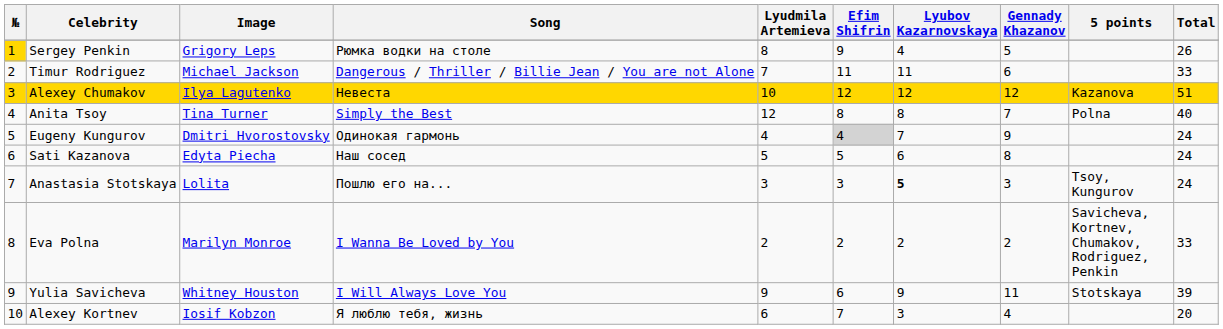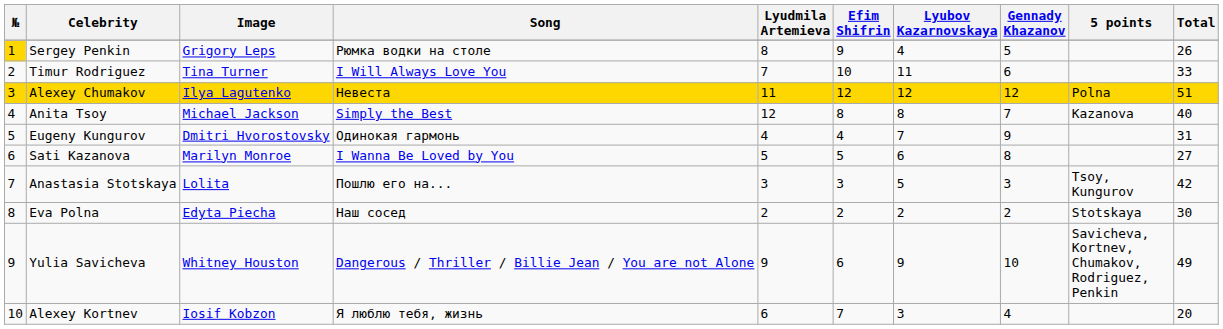 <table class="wikitable sortable">
 <tr>
 <th>№</th>
 <th>Celebrity</th>
 <th>Image</th>
 <th>Song</th>
 <th width=20>Lyudmila Artemieva</th>
 <th width=20><a href='#'>Efim Shifrin</a></th>
 <th width=20><a href='#'>Lyubov Kazarnovskaya</a></th>
 <th width=20><a href='#'>Gennady Khazanov</a></th>
 <th width=100>5 points</th>
 <th>Total</th>
 </tr>
 <tr>
 </tr>
 <tr>
 <td style="background: gold;">1</td>
 <td>Sergey Penkin</td>
 <td><a href='#'>Grigory Leps</a></td>
 <td>Рюмка водки на столе</td>
 <td>8</td>
 <td>9</td>
 <td>4</td>
 <td>5</td>
 <td></td>
 <td>26</td>
 </tr>
 <tr>
 <td>2</td>
 <td>Timur Rodriguez</td>
-<td><a href='#'>Michael Jackson</a></td>
-<td><a href='#'>Dangerous</a> / <a href='#'>Thriller</a> / <a href='#'>Billie Jean</a> / <a href='#'>You are not Alone</a></td>
+<td><a href='#'>Tina Turner</a></td>
+<td><a href='#'>I Will Always Love You</a></td>
 <td>7</td>
-<td>11</td>
+<td>10</td>
 <td>11</td>
 <td>6</td>
 <td></td>
 <td>33</td>
 </tr>
 <tr style="background: gold">
 <td>3</td>
 <td>Alexey Chumakov</td>
 <td><a href='#'>Ilya Lagutenko</a></td>
 <td>Невеста</td>
-<td>10</td>
+<td>11</td>
 <td>12</td>
 <td>12</td>
 <td>12</td>
-<td>Kazanova</td>
+<td>Polna</td>
 <td>51</td>
 </tr>
 <tr>
 <td>4</td>
 <td>Anita Tsoy</td>
-<td><a href='#'>Tina Turner</a></td>
+<td><a href='#'>Michael Jackson</a></td>
 <td><a href='#'>Simply the Best</a></td>
 <td>12</td>
 <td>8</td>
 <td>8</td>
 <td>7</td>
-<td>Polna</td>
+<td>Kazanova</td>
 <td>40</td>
 </tr>
 <tr>
 <td>5</td>
 <td>Eugeny Kungurov</td>
 <td><a href='#'>Dmitri Hvorostovsky</a></td>
 <td>Одинокая гармонь</td>
 <td>4</td>
-<td style="background: lightgrey;">4</td>
+<td>4</td>
 <td>7</td>
 <td>9</td>
 <td></td>
-<td>24</td>
+<td>31</td>
 </tr>
 <tr>
 <td>6</td>
 <td>Sati Kazanova</td>
-<td><a href='#'>Edyta Piecha</a></td>
-<td>Наш сосед</td>
+<td><a href='#'>Marilyn Monroe</a></td>
+<td><a href='#'>I Wanna Be Loved by You</a></td>
 <td>5</td>
 <td>5</td>
 <td>6</td>
 <td>8</td>
 <td></td>
-<td>24</td>
+<td>27</td>
 </tr>
 <tr>
 <td>7</td>
 <td>Anastasia Stotskaya</td>
 <td><a href='#'>Lolita</a></td>
 <td>Пошлю его на...</td>
 <td>3</td>
 <td>3</td>
-<td><strong>5</strong></td>
+<td>5</td>
 <td>3</td>
 <td>Tsoy, Kungurov</td>
-<td>24</td>
+<td>42</td>
 </tr>
 <tr>
 <td>8</td>
 <td>Eva Polna</td>
-<td><a href='#'>Marilyn Monroe</a></td>
-<td><a href='#'>I Wanna Be Loved by You</a></td>
+<td><a href='#'>Edyta Piecha</a></td>
+<td>Наш сосед</td>
 <td>2</td>
 <td>2</td>
 <td>2</td>
 <td>2</td>
-<td>Savicheva, Kortnev, Chumakov, Rodriguez, Penkin</td>
-<td>33</td>
+<td>Stotskaya</td>
+<td>30</td>
 </tr>
 <tr>
 <td>9</td>
 <td>Yulia Savicheva</td>
 <td><a href='#'>Whitney Houston</a></td>
-<td><a href='#'>I Will Always Love You</a></td>
+<td><a href='#'>Dangerous</a> / <a href='#'>Thriller</a> / <a href='#'>Billie Jean</a> / <a href='#'>You are not Alone</a></td>
 <td>9</td>
 <td>6</td>
 <td>9</td>
-<td>11</td>
-<td>Stotskaya</td>
-<td>39</td>
+<td>10</td>
+<td>Savicheva, Kortnev, Chumakov, Rodriguez, Penkin</td>
+<td>49</td>
 </tr>
 <tr>
 <td>10</td>
 <td>Alexey Kortnev</td>
 <td><a href='#'>Iosif Kobzon</a></td>
 <td>Я люблю тебя, жизнь</td>
 <td>6</td>
 <td>7</td>
 <td>3</td>
 <td>4</td>
 <td></td>
 <td>20</td>
 </tr>
 </table>
